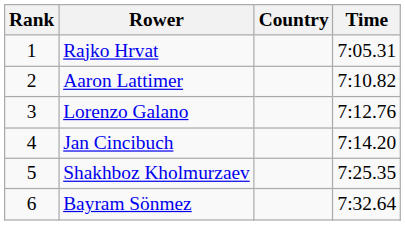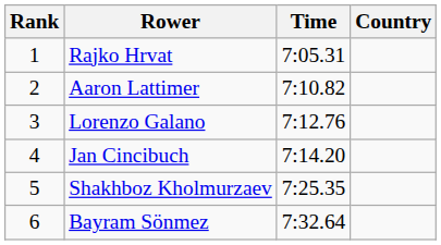 <table class="wikitable" style="text-align:center">
 <tr>
 <th>Rank</th>
 <th>Rower</th>
+<th>Time</th>
 <th>Country</th>
-<th>Time</th>
 </tr>
 <tr>
 <td>1</td>
 <td align="left"><a href='#'>Rajko Hrvat</a></td>
+<td>7:05.31</td>
 <td align="left"></td>
-<td>7:05.31</td>
 </tr>
 <tr>
 <td>2</td>
 <td align="left"><a href='#'>Aaron Lattimer</a></td>
+<td>7:10.82</td>
 <td align="left"></td>
-<td>7:10.82</td>
 </tr>
 <tr>
 <td>3</td>
 <td align="left"><a href='#'>Lorenzo Galano</a></td>
+<td>7:12.76</td>
 <td align="left"></td>
-<td>7:12.76</td>
 </tr>
 <tr>
 <td>4</td>
 <td align="left"><a href='#'>Jan Cincibuch</a></td>
+<td>7:14.20</td>
 <td align="left"></td>
-<td>7:14.20</td>
 </tr>
 <tr>
 <td>5</td>
 <td align="left"><a href='#'>Shakhboz Kholmurzaev</a></td>
+<td>7:25.35</td>
 <td align="left"></td>
-<td>7:25.35</td>
 </tr>
 <tr>
 <td>6</td>
 <td align="left"><a href='#'>Bayram Sönmez</a></td>
+<td>7:32.64</td>
 <td align="left"></td>
-<td>7:32.64</td>
 </tr>
 </table>
